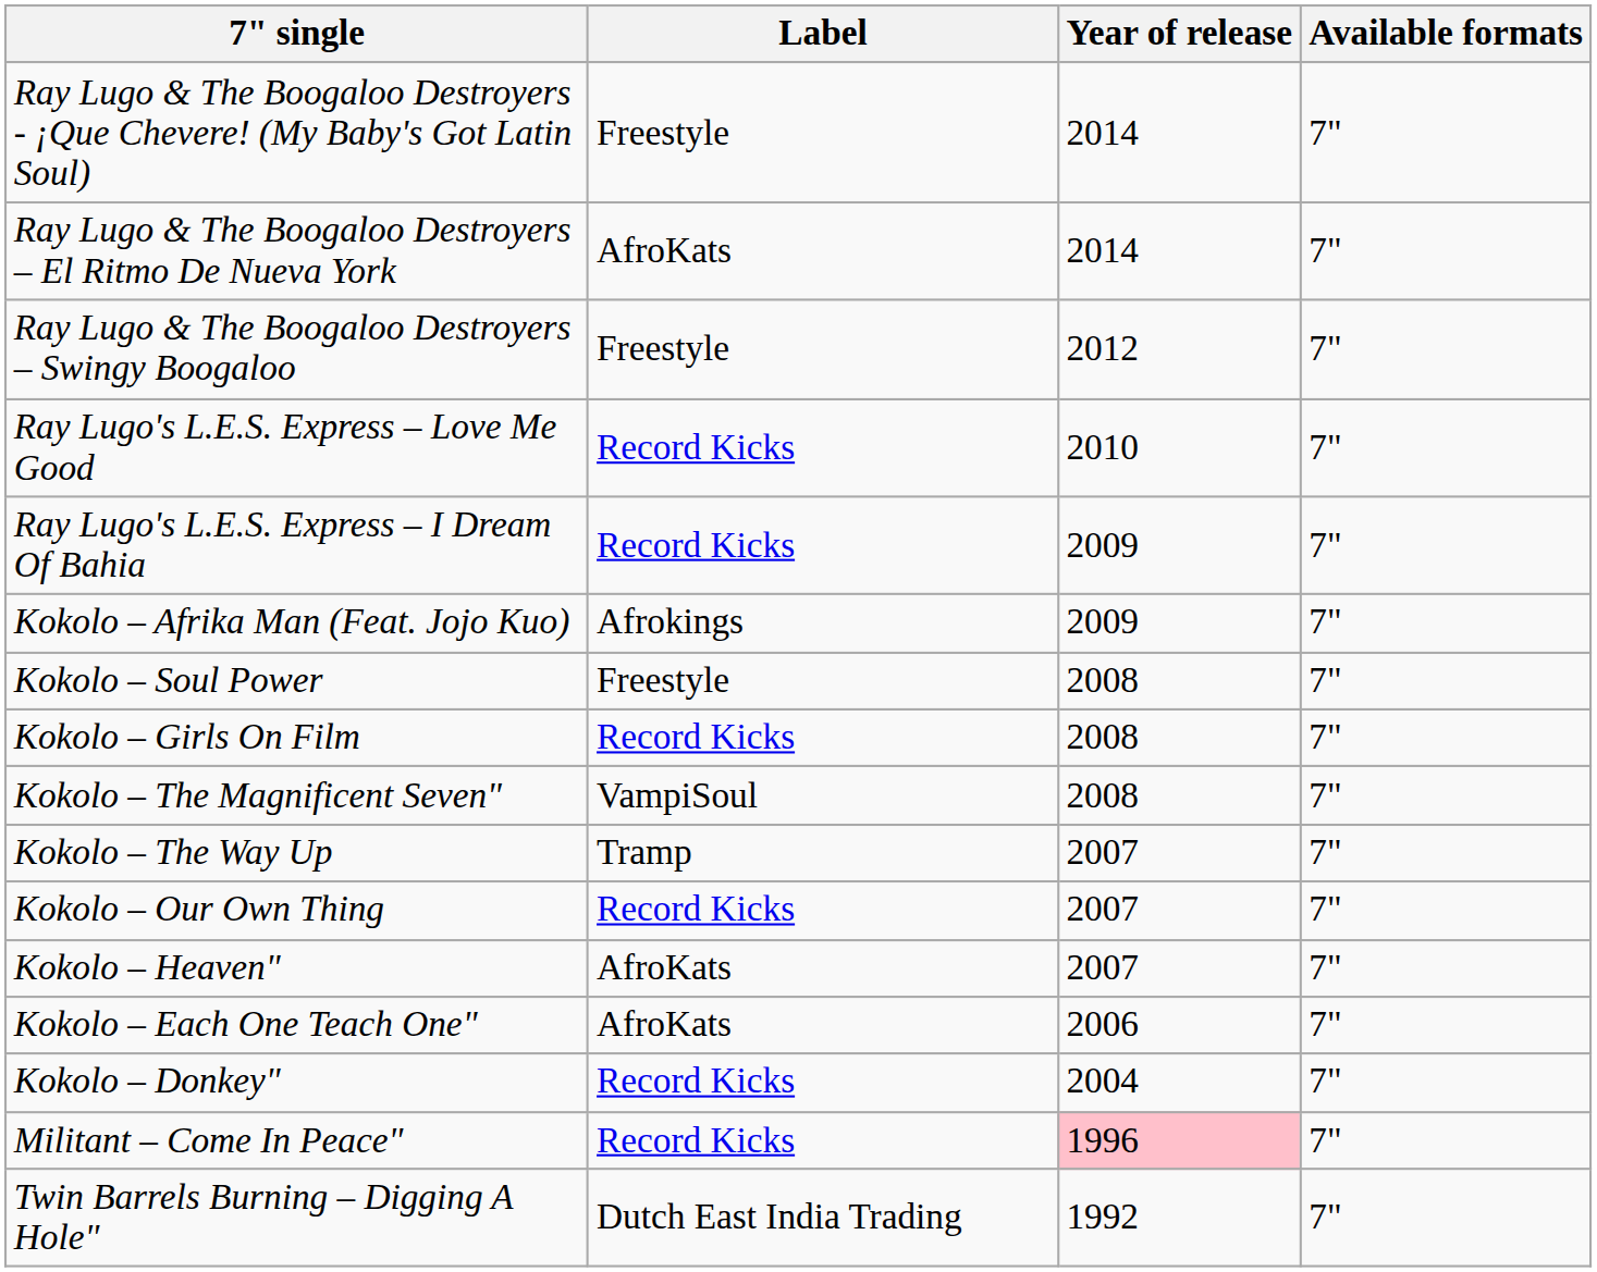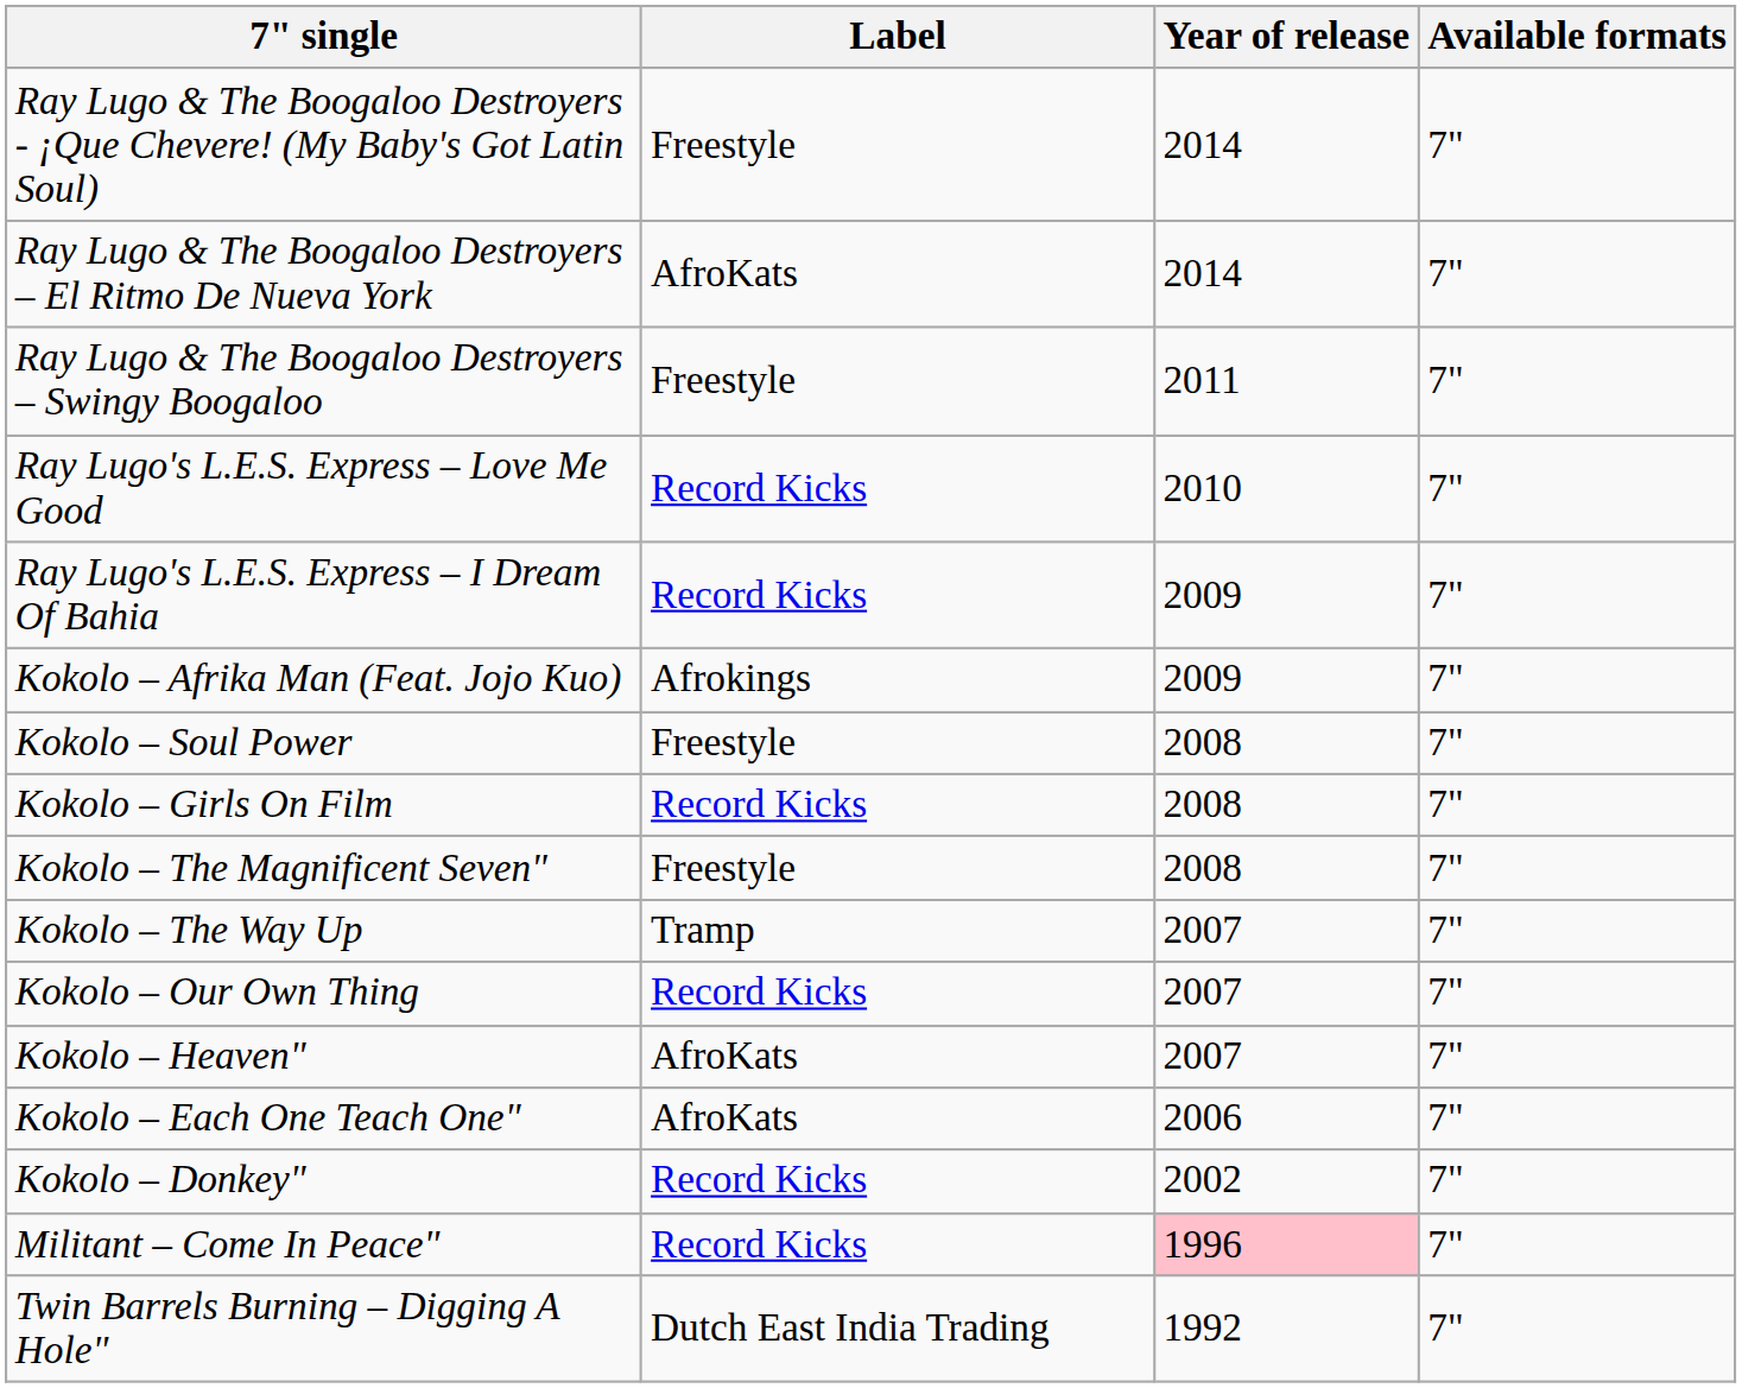 <table class="wikitable">
 <tr>
 <th width="250" centre>7" single</th>
 <th width="200">Label</th>
 <th>Year of release</th>
 <th>Available formats</th>
 </tr>
 <tr>
 <td ! width="200"><em>Ray Lugo & The Boogaloo Destroyers - ¡Que Chevere! (My Baby's Got Latin Soul)</em></td>
 <td>Freestyle</td>
 <td>2014</td>
 <td>7"</td>
 </tr>
 <tr>
 <td ! width="200"><em>Ray Lugo & The Boogaloo Destroyers – El Ritmo De Nueva York</em></td>
 <td>AfroKats</td>
 <td>2014</td>
 <td>7"</td>
 </tr>
 <tr>
 <td ! width="200"><em>Ray Lugo & The Boogaloo Destroyers – Swingy Boogaloo</em></td>
 <td>Freestyle</td>
-<td>2012</td>
+<td>2011</td>
 <td>7"</td>
 </tr>
 <tr>
 <td ! width="200"><em>Ray Lugo's L.E.S. Express – Love Me Good</em></td>
 <td><a href='#'>Record Kicks</a></td>
 <td>2010</td>
 <td>7"</td>
 </tr>
 <tr>
 <td ! width="200"><em>Ray Lugo's L.E.S. Express – I Dream Of Bahia</em></td>
 <td><a href='#'>Record Kicks</a></td>
 <td>2009</td>
 <td>7"</td>
 </tr>
 <tr>
 <td ! width="200"><em>Kokolo – Afrika Man (Feat. Jojo Kuo)</em></td>
 <td>Afrokings</td>
 <td>2009</td>
 <td>7"</td>
 </tr>
 <tr>
 <td ! width="200"><em>Kokolo – Soul Power</em></td>
 <td>Freestyle</td>
 <td>2008</td>
 <td>7"</td>
 </tr>
 <tr>
 <td ! width="200"><em>Kokolo – Girls On Film</em></td>
 <td><a href='#'>Record Kicks</a></td>
 <td>2008</td>
 <td>7"</td>
 </tr>
 <tr>
 <td ! width="200"><em>Kokolo – The Magnificent Seven"</em></td>
-<td>VampiSoul</td>
+<td>Freestyle</td>
 <td>2008</td>
 <td>7"</td>
 </tr>
 <tr>
 <td ! width="200"><em>Kokolo – The Way Up</em></td>
 <td>Tramp</td>
 <td>2007</td>
 <td>7"</td>
 </tr>
 <tr>
 <td ! width="200"><em>Kokolo – Our Own Thing</em></td>
 <td><a href='#'>Record Kicks</a></td>
 <td>2007</td>
 <td>7"</td>
 </tr>
 <tr>
 <td ! width="200"><em>Kokolo – Heaven"</em></td>
 <td>AfroKats</td>
 <td>2007</td>
 <td>7"</td>
 </tr>
 <tr>
 <td ! width="200"><em>Kokolo – Each One Teach One"</em></td>
 <td>AfroKats</td>
 <td>2006</td>
 <td>7"</td>
 </tr>
 <tr>
 <td ! width="200"><em>Kokolo – Donkey"</em></td>
 <td><a href='#'>Record Kicks</a></td>
-<td>2004</td>
+<td>2002</td>
 <td>7"</td>
 </tr>
 <tr>
 <td ! width="200"><em>Militant – Come In Peace"</em></td>
 <td><a href='#'>Record Kicks</a></td>
 <td style="background: pink;">1996</td>
 <td>7"</td>
 </tr>
 <tr>
 <td ! width="200"><em>Twin Barrels Burning – Digging A Hole"</em></td>
 <td>Dutch East India Trading</td>
 <td>1992</td>
 <td>7"</td>
 </tr>
 </table>
